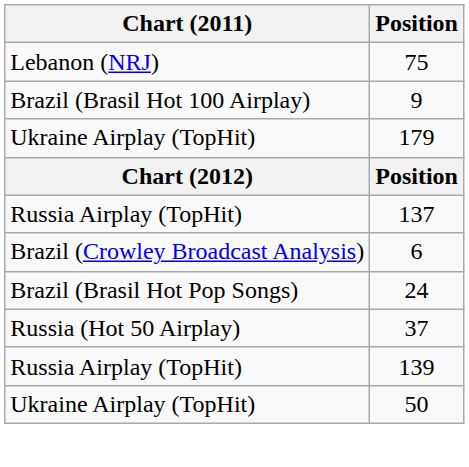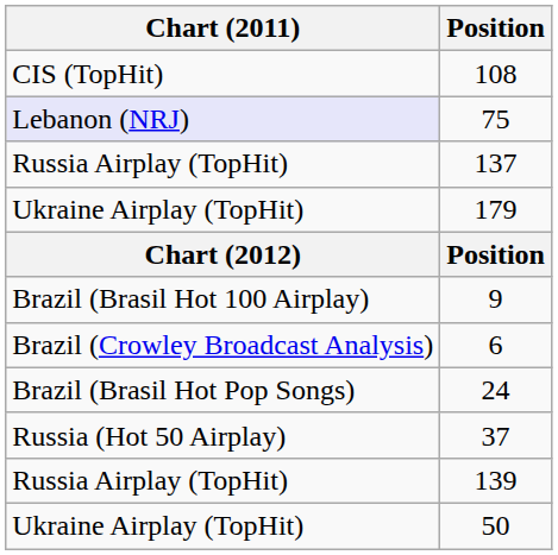 <table class="wikitable sortable">
 <tr>
 <th scope="col">Chart (2011)</th>
 <th scope="col">Position</th>
 </tr>
 <tr>
-<td>Lebanon (<a href='#'>NRJ</a>)</td>
+<td>CIS (TopHit)</td>
+<td style="text-align:center;">108</td>
+</tr>
+<tr>
+<td style="background: lavender;">Lebanon (<a href='#'>NRJ</a>)</td>
 <td style="text-align:center;">75</td>
 </tr>
 <tr>
-<td>Brazil (Brasil Hot 100 Airplay)</td>
-<td style="text-align:center;">9</td>
+<td>Russia Airplay (TopHit)</td>
+<td style="text-align:center;">137</td>
 </tr>
 <tr>
 <td>Ukraine Airplay (TopHit)</td>
 <td style="text-align:center;">179</td>
 </tr>
 <tr>
 <th scope="col">Chart (2012)</th>
 <th scope="col">Position</th>
 </tr>
 <tr>
-<td>Russia Airplay (TopHit)</td>
-<td style="text-align:center;">137</td>
+<td>Brazil (Brasil Hot 100 Airplay)</td>
+<td style="text-align:center;">9</td>
 </tr>
 <tr>
 <td>Brazil (<a href='#'>Crowley Broadcast Analysis</a>)</td>
 <td style="text-align:center;">6</td>
 </tr>
 <tr>
 <td>Brazil (Brasil Hot Pop Songs)</td>
 <td style="text-align:center;">24</td>
 </tr>
 <tr>
 <td>Russia (Hot 50 Airplay)</td>
 <td style="text-align:center;">37</td>
 </tr>
 <tr>
 <td>Russia Airplay (TopHit)</td>
 <td style="text-align:center;">139</td>
 </tr>
 <tr>
 <td>Ukraine Airplay (TopHit)</td>
 <td style="text-align:center;">50</td>
 </tr>
 </table>
